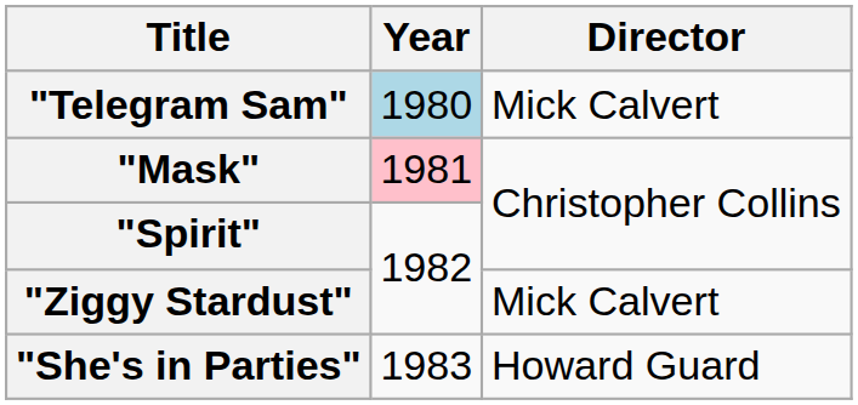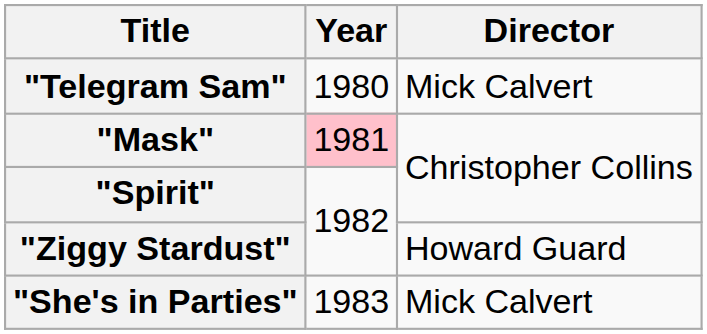 <table class="wikitable plainrowheaders">
 <tr>
 <th>Title</th>
 <th>Year</th>
 <th>Director</th>
 </tr>
 <tr>
 <th scope="row">"Telegram Sam"</th>
-<td style="background: lightblue;">1980</td>
+<td>1980</td>
 <td>Mick Calvert</td>
 </tr>
 <tr>
 <th scope="row">"Mask"</th>
 <td style="background: pink;">1981</td>
 <td rowspan="2">Christopher Collins</td>
 </tr>
 <tr>
 <th scope="row">"Spirit"</th>
 <td rowspan="2">1982</td>
 </tr>
 <tr>
 <th scope="row">"Ziggy Stardust"</th>
-<td>Mick Calvert</td>
+<td>Howard Guard</td>
 </tr>
 <tr>
 <th scope="row">"She's in Parties"</th>
 <td>1983</td>
-<td>Howard Guard</td>
+<td>Mick Calvert</td>
 </tr>
 </table>
